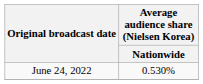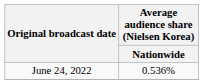 <table class="wikitable" style="margin-left:auto; margin-right:auto; width:auto;text-align:center">
 <tr>
 <th scope="col" rowspan="2">Original broadcast date</th>
 <th scope="col" colspan="2">Average audience share (Nielsen Korea)</th>
 </tr>
 <tr>
 <th scope="col" style="width:7em">Nationwide</th>
 </tr>
 <tr>
 <td>June 24, 2022</td>
-<td>0.530%</td>
+<td>0.536%</td>
 </tr>
 <tr>
 </tr>
 </table>
